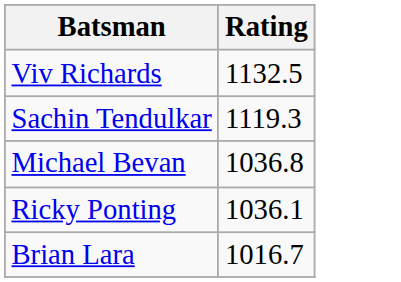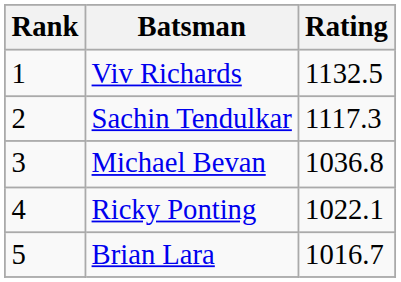 <table class="wikitable">
 <tr>
+<th>Rank</th>
 <th>Batsman</th>
 <th>Rating</th>
 </tr>
 <tr>
+<td>1</td>
 <td> <a href='#'>Viv Richards</a></td>
 <td>1132.5</td>
 </tr>
 <tr>
+<td>2</td>
 <td> <a href='#'>Sachin Tendulkar</a></td>
-<td>1119.3</td>
+<td>1117.3</td>
 </tr>
 <tr>
+<td>3</td>
 <td> <a href='#'>Michael Bevan</a></td>
 <td>1036.8</td>
 </tr>
 <tr>
+<td>4</td>
 <td> <a href='#'>Ricky Ponting</a></td>
-<td>1036.1</td>
+<td>1022.1</td>
 </tr>
 <tr>
+<td>5</td>
 <td> <a href='#'>Brian Lara</a></td>
 <td>1016.7</td>
 </tr>
 </table>
